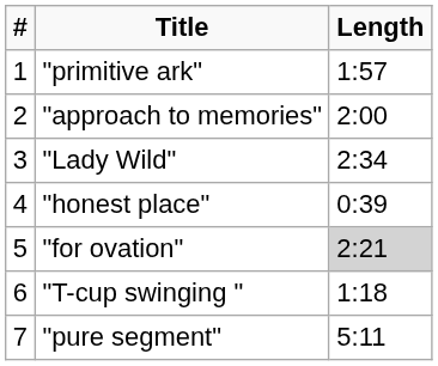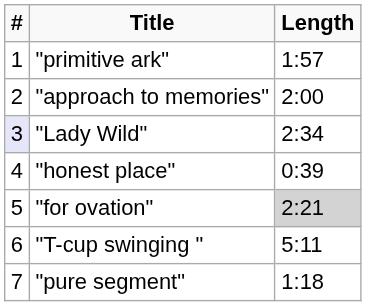 <table border="1" cellpadding="4" style="border:#AAAAAA; border-collapse:collapse;">
 <tr bgcolor="#F9F9F9">
 <th>#</th>
 <th>Title</th>
 <th>Length</th>
 </tr>
 <tr>
 <td>1</td>
 <td>"primitive ark"</td>
 <td>1:57</td>
 </tr>
 <tr>
 <td>2</td>
 <td>"approach to memories"</td>
 <td>2:00</td>
 </tr>
 <tr>
-<td>3</td>
+<td style="background: lavender;">3</td>
 <td>"Lady Wild"</td>
 <td>2:34</td>
 </tr>
 <tr>
 <td>4</td>
 <td>"honest place"</td>
 <td>0:39</td>
 </tr>
 <tr>
 <td>5</td>
 <td>"for ovation"</td>
 <td style="background: lightgrey;">2:21</td>
 </tr>
 <tr>
 <td>6</td>
 <td>"T-cup swinging "</td>
-<td>1:18</td>
+<td>5:11</td>
 </tr>
 <tr>
 <td>7</td>
 <td>"pure segment"</td>
-<td>5:11</td>
+<td>1:18</td>
 </tr>
 <tr>
 </tr>
 </table>
